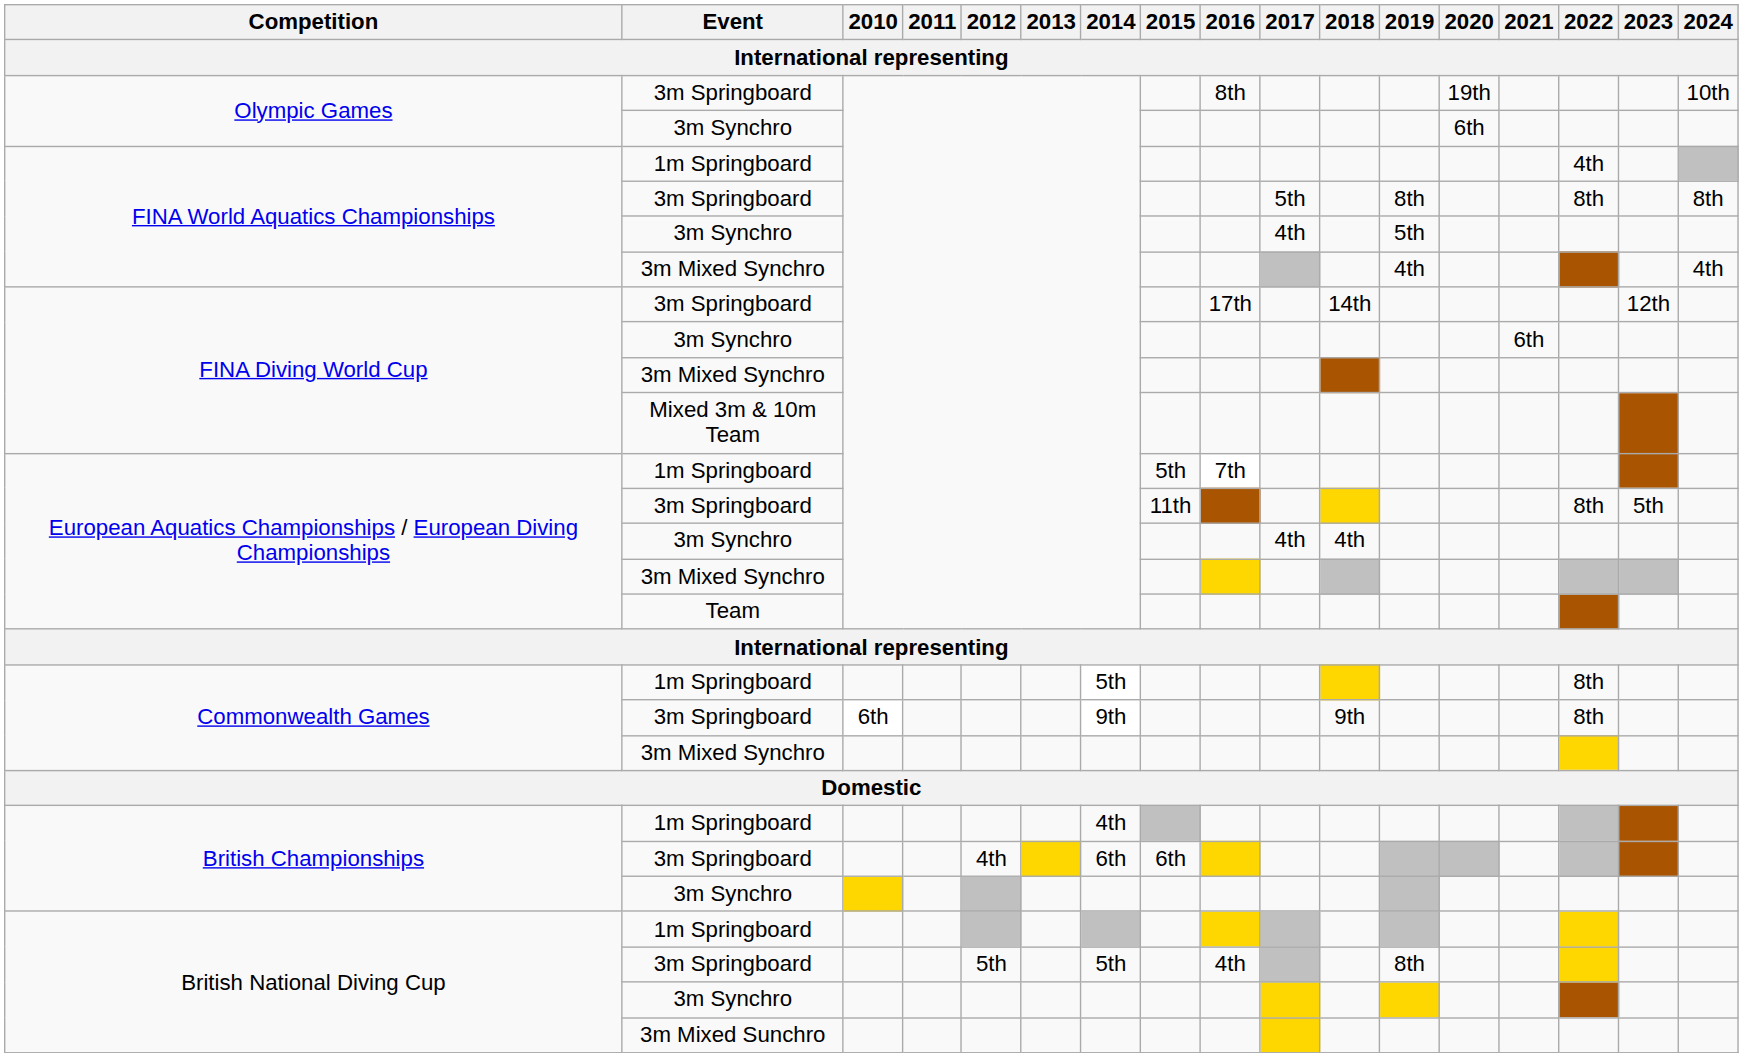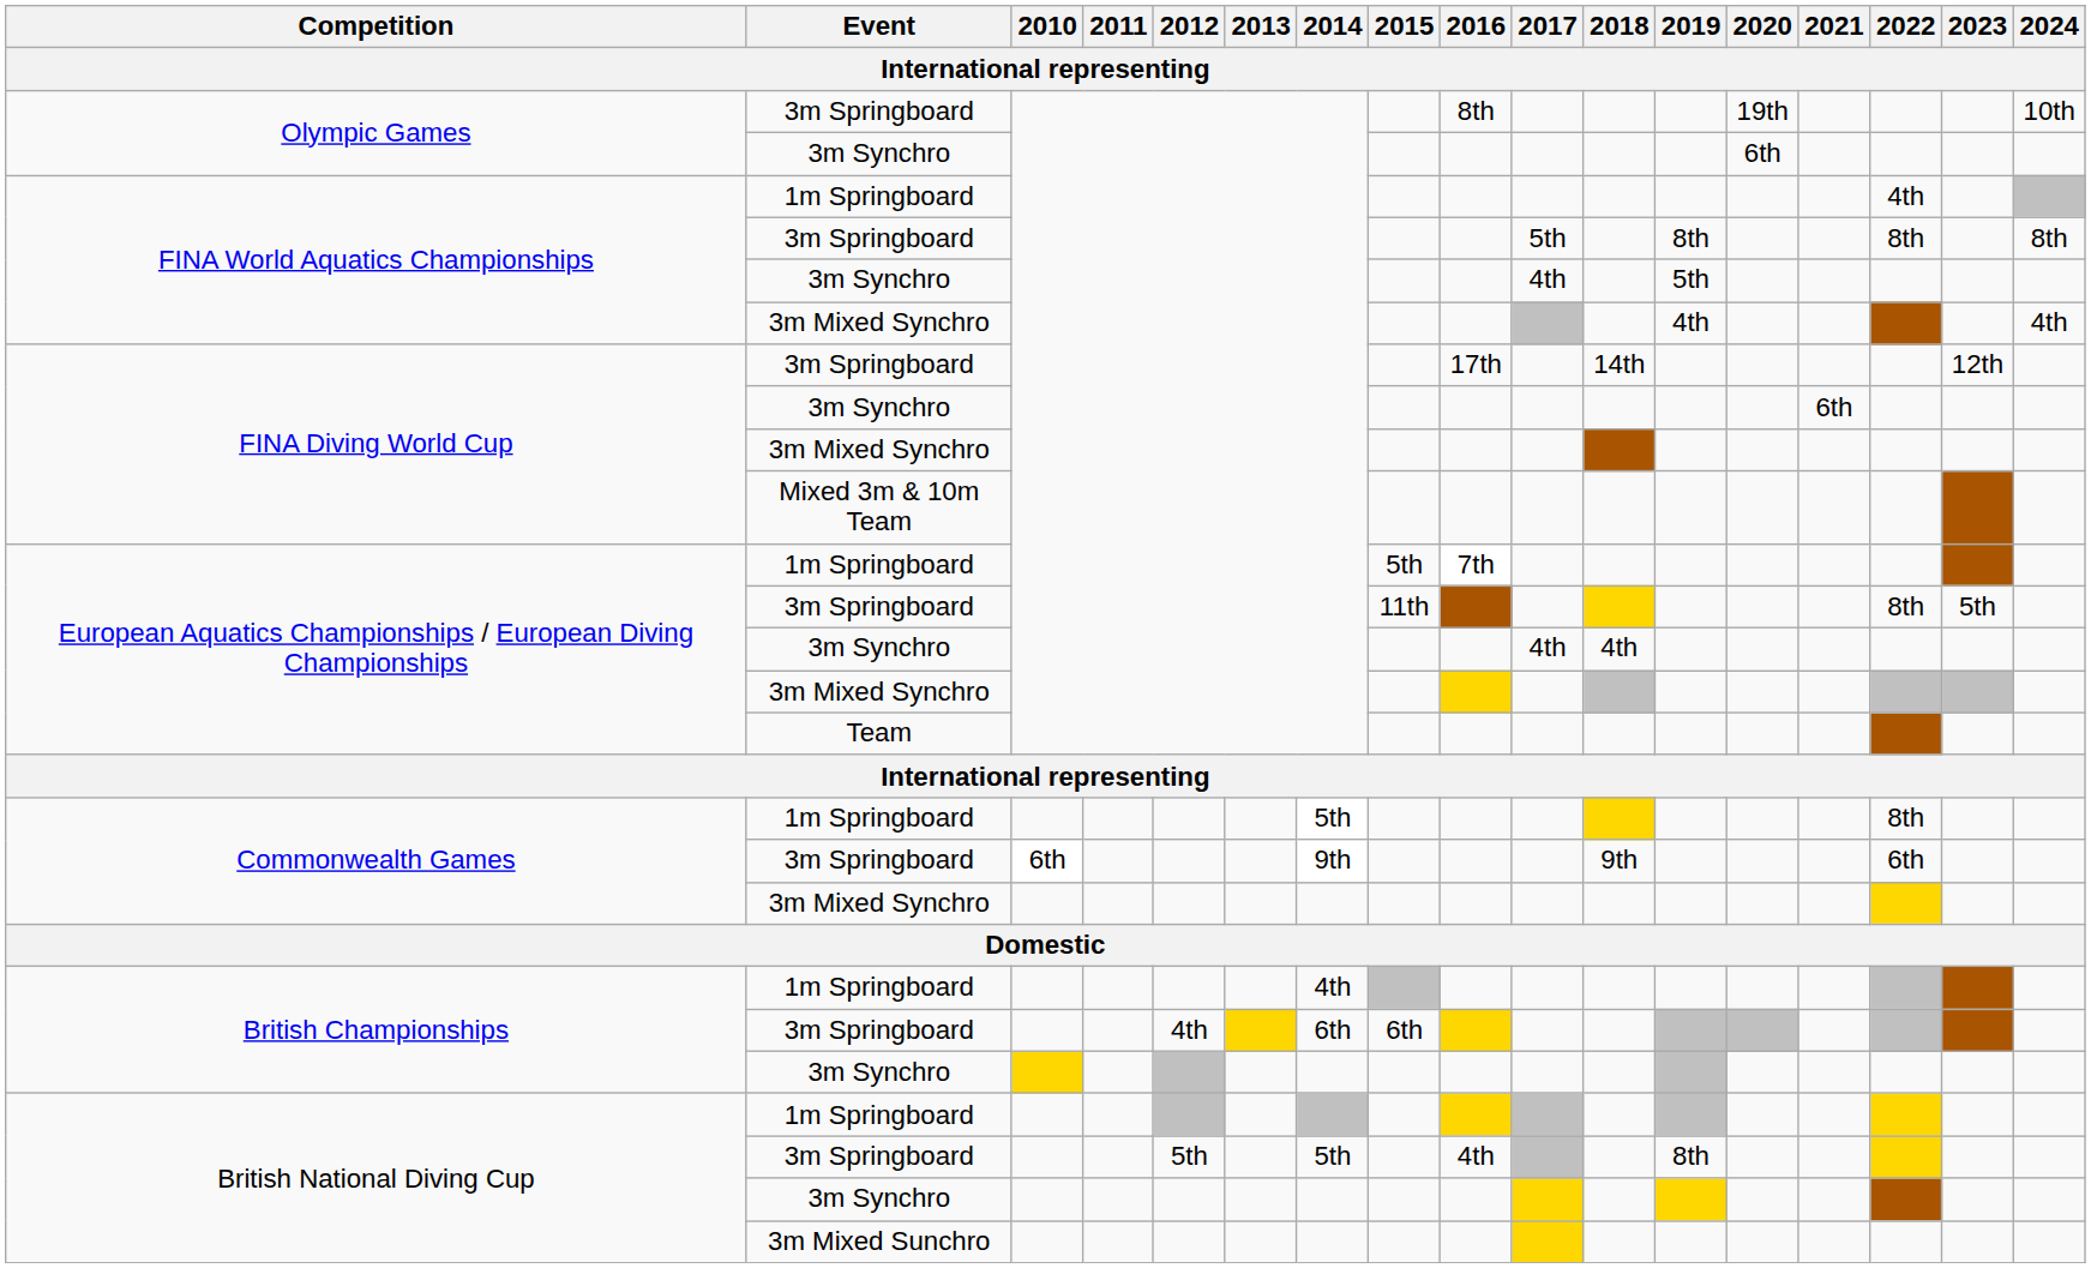 <table class="wikitable" style="text-align:center;">
 <tr>
 <th>Competition</th>
 <th>Event</th>
 <th>2010</th>
 <th>2011</th>
 <th>2012</th>
 <th>2013</th>
 <th>2014</th>
 <th>2015</th>
 <th>2016</th>
 <th>2017</th>
 <th>2018</th>
 <th>2019</th>
 <th>2020</th>
 <th>2021</th>
 <th>2022</th>
 <th>2023</th>
 <th>2024</th>
 </tr>
 <tr>
 <th colspan="17">International representing </th>
 </tr>
 <tr>
 <td rowspan="2"><a href='#'>Olympic Games</a></td>
 <td>3m Springboard</td>
 <td colspan="5" rowspan="15"></td>
 <td></td>
 <td>8th</td>
 <td></td>
 <td></td>
 <td></td>
 <td>19th</td>
 <td></td>
 <td></td>
 <td></td>
 <td>10th</td>
 </tr>
 <tr>
 <td>3m Synchro</td>
 <td></td>
 <td></td>
 <td></td>
 <td></td>
 <td></td>
 <td>6th</td>
 <td></td>
 <td></td>
 <td></td>
 <td></td>
 </tr>
 <tr>
 <td rowspan="4"><a href='#'>FINA World Aquatics Championships</a></td>
 <td>1m Springboard</td>
 <td></td>
 <td></td>
 <td></td>
 <td></td>
 <td></td>
 <td></td>
 <td></td>
 <td>4th</td>
 <td></td>
 <td bgcolor=silver></td>
 </tr>
 <tr>
 <td>3m Springboard</td>
 <td></td>
 <td></td>
 <td>5th</td>
 <td></td>
 <td>8th</td>
 <td></td>
 <td></td>
 <td>8th</td>
 <td></td>
 <td>8th</td>
 </tr>
 <tr>
 <td>3m Synchro</td>
 <td></td>
 <td></td>
 <td>4th</td>
 <td></td>
 <td>5th</td>
 <td></td>
 <td></td>
 <td></td>
 <td></td>
 <td></td>
 </tr>
 <tr>
 <td>3m Mixed Synchro</td>
 <td></td>
 <td></td>
 <td bgcolor=silver></td>
 <td></td>
 <td>4th</td>
 <td></td>
 <td></td>
 <td bgcolor=#a85400></td>
 <td></td>
 <td>4th</td>
 </tr>
 <tr>
 <td rowspan="4"><a href='#'>FINA Diving World Cup</a></td>
 <td>3m Springboard</td>
 <td></td>
 <td>17th</td>
 <td></td>
 <td>14th</td>
 <td></td>
 <td></td>
 <td></td>
 <td></td>
 <td>12th</td>
 <td></td>
 </tr>
 <tr>
 <td>3m Synchro</td>
 <td></td>
 <td></td>
 <td></td>
 <td></td>
 <td></td>
 <td></td>
 <td>6th</td>
 <td></td>
 <td></td>
 <td></td>
 </tr>
 <tr>
 <td>3m Mixed Synchro</td>
 <td></td>
 <td></td>
 <td></td>
 <td bgcolor=#a85400></td>
 <td></td>
 <td></td>
 <td></td>
 <td></td>
 <td></td>
 <td></td>
 </tr>
 <tr>
 <td>Mixed 3m & 10m Team</td>
 <td></td>
 <td></td>
 <td></td>
 <td></td>
 <td></td>
 <td></td>
 <td></td>
 <td></td>
 <td bgcolor=#a85400></td>
 <td></td>
 </tr>
 <tr>
 <td rowspan="5"><a href='#'>European Aquatics Championships</a> / <a href='#'>European Diving Championships</a></td>
 <td>1m Springboard</td>
 <td>5th</td>
 <td bgcolor="white">7th</td>
 <td></td>
 <td></td>
 <td></td>
 <td></td>
 <td></td>
 <td></td>
 <td bgcolor=#a85400></td>
 <td></td>
 </tr>
 <tr>
 <td>3m Springboard</td>
 <td>11th</td>
 <td bgcolor=#a85400></td>
 <td></td>
 <td bgcolor=gold></td>
 <td></td>
 <td></td>
 <td></td>
 <td>8th</td>
 <td>5th</td>
 <td></td>
 </tr>
 <tr>
 <td>3m Synchro</td>
 <td></td>
 <td></td>
 <td>4th</td>
 <td>4th</td>
 <td></td>
 <td></td>
 <td></td>
 <td></td>
 <td></td>
 <td></td>
 </tr>
 <tr>
 <td>3m Mixed Synchro</td>
 <td></td>
 <td bgcolor=gold></td>
 <td></td>
 <td bgcolor=silver></td>
 <td></td>
 <td></td>
 <td></td>
 <td bgcolor=silver></td>
 <td bgcolor=silver></td>
 <td></td>
 </tr>
 <tr>
 <td>Team</td>
 <td></td>
 <td></td>
 <td></td>
 <td></td>
 <td></td>
 <td></td>
 <td></td>
 <td bgcolor=#a85400></td>
 <td></td>
 <td></td>
 </tr>
 <tr>
 <th colspan="17">International representing </th>
 </tr>
 <tr>
 <td rowspan="3"><a href='#'>Commonwealth Games</a></td>
 <td>1m Springboard</td>
 <td></td>
 <td></td>
 <td></td>
 <td></td>
 <td bgcolor="white">5th</td>
 <td></td>
 <td></td>
 <td></td>
 <td bgcolor=gold></td>
 <td></td>
 <td></td>
 <td></td>
 <td>8th</td>
 <td></td>
 <td></td>
 </tr>
 <tr>
 <td>3m Springboard</td>
 <td bgcolor="white">6th</td>
 <td></td>
 <td></td>
 <td></td>
 <td bgcolor="white">9th</td>
 <td></td>
 <td></td>
 <td></td>
 <td>9th</td>
 <td></td>
 <td></td>
 <td></td>
-<td>8th</td>
+<td>6th</td>
 <td></td>
 <td></td>
 </tr>
 <tr>
 <td>3m Mixed Synchro</td>
 <td></td>
 <td></td>
 <td></td>
 <td></td>
 <td></td>
 <td></td>
 <td></td>
 <td></td>
 <td></td>
 <td></td>
 <td></td>
 <td></td>
 <td bgcolor=gold></td>
 <td></td>
 </tr>
 <tr>
 <th colspan="17">Domestic</th>
 </tr>
 <tr>
 <td rowspan="3"><a href='#'>British Championships</a></td>
 <td>1m Springboard</td>
 <td></td>
 <td></td>
 <td></td>
 <td></td>
 <td>4th</td>
 <td bgcolor=silver></td>
 <td></td>
 <td></td>
 <td></td>
 <td></td>
 <td></td>
 <td></td>
 <td bgcolor=silver></td>
 <td bgcolor=#a85400></td>
 <td></td>
 </tr>
 <tr>
 <td>3m Springboard</td>
 <td></td>
 <td></td>
 <td>4th</td>
 <td bgcolor=gold></td>
 <td>6th</td>
 <td>6th</td>
 <td bgcolor=gold></td>
 <td></td>
 <td></td>
 <td bgcolor=silver></td>
 <td bgcolor=silver></td>
 <td></td>
 <td bgcolor=silver></td>
 <td bgcolor=#a85400></td>
 <td></td>
 </tr>
 <tr>
 <td>3m Synchro</td>
 <td bgcolor=gold></td>
 <td></td>
 <td bgcolor=silver></td>
 <td></td>
 <td></td>
 <td></td>
 <td></td>
 <td></td>
 <td></td>
 <td bgcolor=silver></td>
 <td></td>
 <td></td>
 <td></td>
 <td></td>
 <td></td>
 </tr>
 <tr>
 <td rowspan="4">British National Diving Cup</td>
 <td>1m Springboard</td>
 <td></td>
 <td></td>
 <td bgcolor=silver></td>
 <td></td>
 <td bgcolor=silver></td>
 <td></td>
 <td bgcolor=gold></td>
 <td bgcolor=silver></td>
 <td></td>
 <td bgcolor=silver></td>
 <td></td>
 <td></td>
 <td bgcolor=gold></td>
 <td></td>
 <td></td>
 </tr>
 <tr>
 <td>3m Springboard</td>
 <td></td>
 <td></td>
 <td>5th</td>
 <td></td>
 <td>5th</td>
 <td></td>
 <td>4th</td>
 <td bgcolor=silver></td>
 <td></td>
 <td>8th</td>
 <td></td>
 <td></td>
 <td bgcolor=gold></td>
 <td></td>
 <td></td>
 </tr>
 <tr>
 <td>3m Synchro</td>
 <td></td>
 <td></td>
 <td></td>
 <td></td>
 <td></td>
 <td></td>
 <td></td>
 <td bgcolor=gold></td>
 <td></td>
 <td bgcolor=gold></td>
 <td></td>
 <td></td>
 <td bgcolor=#a85400></td>
 <td></td>
 <td></td>
 </tr>
 <tr>
 <td>3m Mixed Sunchro</td>
 <td></td>
 <td></td>
 <td></td>
 <td></td>
 <td></td>
 <td></td>
 <td></td>
 <td bgcolor=gold></td>
 <td></td>
 <td></td>
 <td></td>
 <td></td>
 <td></td>
 <td></td>
 <td></td>
 </tr>
 </table>
